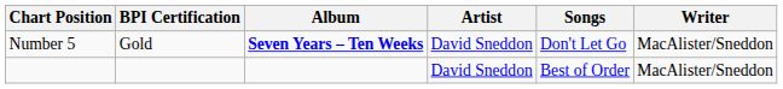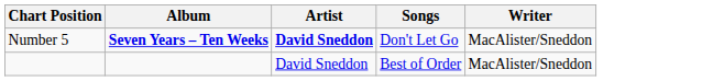 <table class="wikitable">
 <tr>
 <th>Chart Position</th>
-<th>BPI Certification</th>
 <th>Album</th>
 <th>Artist</th>
 <th>Songs</th>
 <th>Writer</th>
 </tr>
 <tr>
 <td>Number 5</td>
-<td>Gold </td>
 <td><strong><a href='#'>Seven Years – Ten Weeks</a></strong></td>
-<td><a href='#'>David Sneddon</a></td>
+<td><strong><a href='#'>David Sneddon</a></strong></td>
 <td><a href='#'>Don't Let Go</a></td>
 <td>MacAlister/Sneddon</td>
 </tr>
 <tr>
-<td></td>
 <td></td>
 <td></td>
 <td><a href='#'>David Sneddon</a></td>
 <td><a href='#'>Best of Order</a></td>
 <td>MacAlister/Sneddon</td>
 </tr>
 </table>
